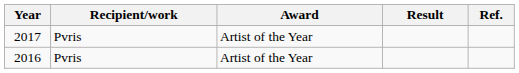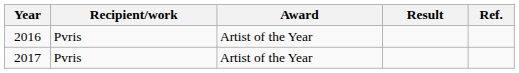 <table class="wikitable plainrowheaders">
 <tr>
 <th scope="col" style="width:3em;">Year</th>
 <th scope="col" style="width:12em;">Recipient/work</th>
 <th scope="col" style="width:12em;">Award</th>
 <th scope="col" style="width:6em;">Result</th>
 <th scope="col" style="width:3em;">Ref.</th>
 </tr>
 <tr>
+<td align="center">2016</td>
+<td>Pvris</td>
+<td>Artist of the Year</td>
+<td></td>
+<td align="center"></td>
+</tr>
+<tr>
 <td align="center">2017</td>
 <td>Pvris</td>
 <td>Artist of the Year</td>
 <td></td>
 <td align="center"></td>
 </tr>
-<tr>
-<td align="center">2016</td>
-<td>Pvris</td>
-<td>Artist of the Year</td>
-<td></td>
-<td align="center"></td>
-</tr>
 </table>
